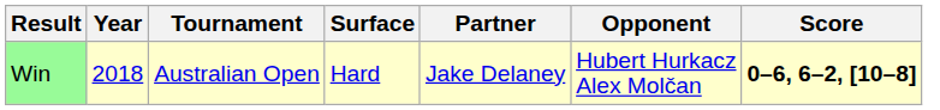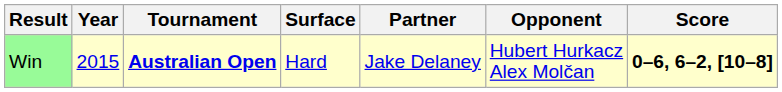 <table class="sortable wikitable">
 <tr>
 <th>Result</th>
 <th>Year</th>
 <th>Tournament</th>
 <th>Surface</th>
 <th>Partner</th>
 <th>Opponent</th>
 <th>Score</th>
 </tr>
 <tr style="background:#ffc;">
 <td style="background:#98fb98;">Win</td>
-<td><a href='#'>2018</a></td>
-<td><a href='#'>Australian Open</a></td>
+<td><a href='#'>2015</a></td>
+<td><strong><a href='#'>Australian Open</a></strong></td>
 <td><a href='#'>Hard</a></td>
 <td> <a href='#'>Jake Delaney</a></td>
 <td> <a href='#'>Hubert Hurkacz</a><br> <a href='#'>Alex Molčan</a></td>
 <td><strong>0–6, 6–2, [10–8]</strong></td>
 </tr>
 </table>
